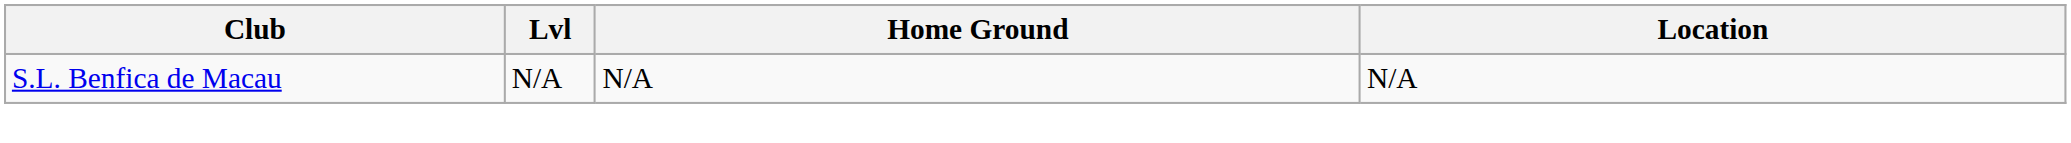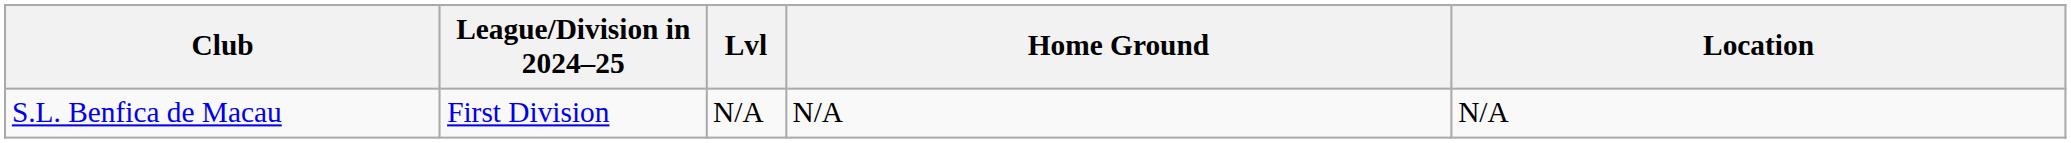 <table class="wikitable sortable" width=80% style="font-size:90%">
 <tr>
 <th width=17%><strong>Club</strong></th>
+<th width=10%><strong>League/Division in 2024–25</strong></th>
 <th width=3%><strong>Lvl</strong></th>
 <th width=26%><strong>Home Ground</strong></th>
 <th width=24%><strong>Location</strong></th>
 </tr>
 <tr>
 <td><a href='#'>S.L. Benfica de Macau</a></td>
+<td><a href='#'>First Division</a></td>
 <td>N/A</td>
 <td>N/A</td>
 <td>N/A</td>
 </tr>
 </table>
